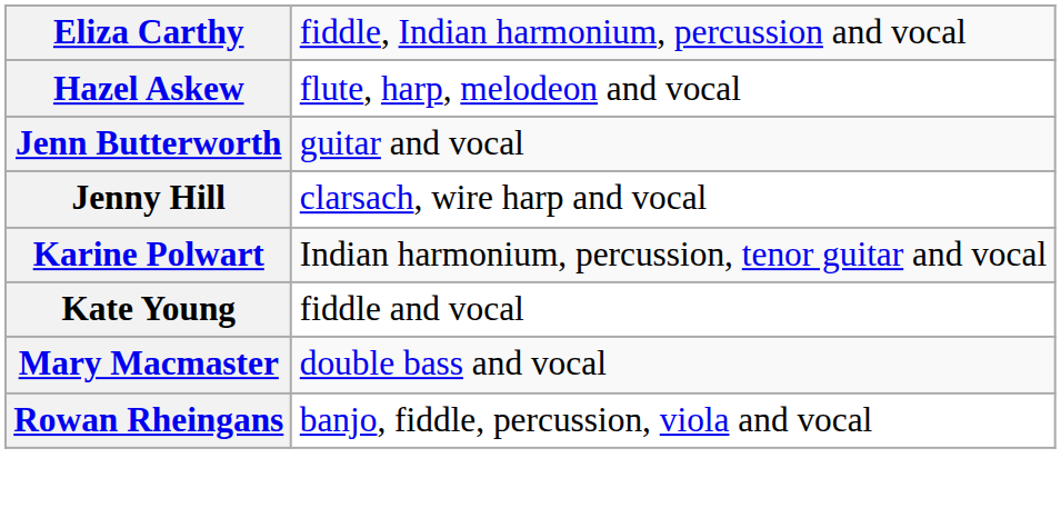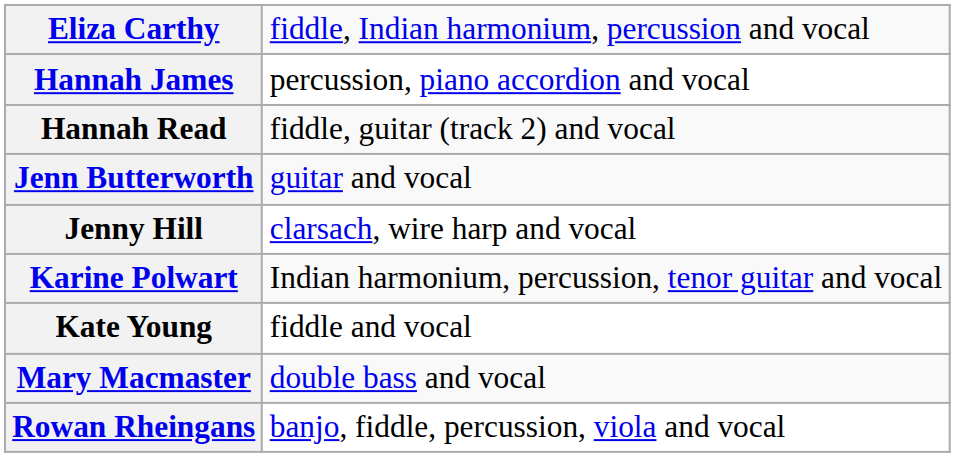 <table class='wikitable'>
 <tr>
 <th><a href='#'>Eliza Carthy</a></th>
 <td><a href='#'>fiddle</a>, <a href='#'>Indian harmonium</a>, <a href='#'>percussion</a> and vocal</td>
 </tr>
 <tr style="background: White;">
-<th><a href='#'>Hazel Askew</a></th>
-<td><a href='#'>flute</a>, <a href='#'>harp</a>, <a href='#'>melodeon</a> and vocal</td>
+<th><a href='#'>Hannah James</a></th>
+<td>percussion, <a href='#'>piano accordion</a> and vocal</td>
+</tr>
+<tr>
+<th>Hannah Read</th>
+<td>fiddle, guitar (track 2) and vocal</td>
 </tr>
 <tr>
 <th><a href='#'>Jenn Butterworth</a></th>
 <td><a href='#'>guitar</a> and vocal</td>
 </tr>
 <tr style="background: White;">
 <th>Jenny Hill</th>
 <td><a href='#'>clarsach</a>, wire harp and vocal</td>
 </tr>
 <tr>
 <th><a href='#'>Karine Polwart</a></th>
 <td>Indian harmonium, percussion, <a href='#'>tenor guitar</a> and vocal</td>
 </tr>
 <tr style="background: White;">
 <th>Kate Young</th>
 <td>fiddle and vocal</td>
 </tr>
 <tr>
 <th><a href='#'>Mary Macmaster</a></th>
 <td><a href='#'>double bass</a> and vocal</td>
 </tr>
 <tr style="background: White;">
 <th><a href='#'>Rowan Rheingans</a></th>
 <td><a href='#'>banjo</a>, fiddle, percussion, <a href='#'>viola</a> and vocal</td>
 </tr>
 </table>
